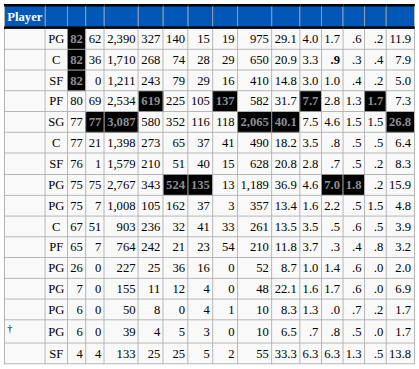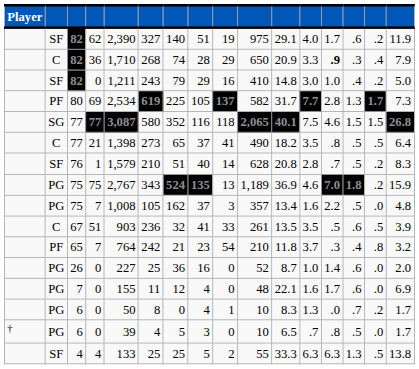 <table class="wikitable sortable" style="font-size: 95%; text-align:right;">
 <tr>
 <th style="background:#0057B7; color:#FFFFFF; border-top:#010101 3px solid; border-bottom:#010101 3px solid;">Player</th>
 <th style="background:#0057B7; color:#FFFFFF; border-top:#010101 3px solid; border-bottom:#010101 3px solid;"></th>
 <th style="background:#0057B7; color:#FFFFFF; border-top:#010101 3px solid; border-bottom:#010101 3px solid;"></th>
 <th style="background:#0057B7; color:#FFFFFF; border-top:#010101 3px solid; border-bottom:#010101 3px solid;"></th>
 <th style="background:#0057B7; color:#FFFFFF; border-top:#010101 3px solid; border-bottom:#010101 3px solid;"></th>
 <th style="background:#0057B7; color:#FFFFFF; border-top:#010101 3px solid; border-bottom:#010101 3px solid;"></th>
 <th style="background:#0057B7; color:#FFFFFF; border-top:#010101 3px solid; border-bottom:#010101 3px solid;"></th>
 <th style="background:#0057B7; color:#FFFFFF; border-top:#010101 3px solid; border-bottom:#010101 3px solid;"></th>
 <th style="background:#0057B7; color:#FFFFFF; border-top:#010101 3px solid; border-bottom:#010101 3px solid;"></th>
 <th style="background:#0057B7; color:#FFFFFF; border-top:#010101 3px solid; border-bottom:#010101 3px solid;"></th>
 <th style="background:#0057B7; color:#FFFFFF; border-top:#010101 3px solid; border-bottom:#010101 3px solid;"></th>
 <th style="background:#0057B7; color:#FFFFFF; border-top:#010101 3px solid; border-bottom:#010101 3px solid;"></th>
 <th style="background:#0057B7; color:#FFFFFF; border-top:#010101 3px solid; border-bottom:#010101 3px solid;"></th>
 <th style="background:#0057B7; color:#FFFFFF; border-top:#010101 3px solid; border-bottom:#010101 3px solid;"></th>
 <th style="background:#0057B7; color:#FFFFFF; border-top:#010101 3px solid; border-bottom:#010101 3px solid;"></th>
 <th style="background:#0057B7; color:#FFFFFF; border-top:#010101 3px solid; border-bottom:#010101 3px solid;"></th>
 </tr>
 <tr>
 <td style="text-align:left;"></td>
-<td style="text-align:center;">PG</td>
+<td style="text-align:center;">SF</td>
 <td style="background:#010101; color:#8D9093;"><strong>82</strong></td>
 <td>62</td>
 <td>2,390</td>
 <td>327</td>
 <td>140</td>
-<td>15</td>
+<td>51</td>
 <td>19</td>
 <td>975</td>
 <td>29.1</td>
 <td>4.0</td>
 <td>1.7</td>
 <td>.6</td>
 <td>.2</td>
 <td>11.9</td>
 </tr>
 <tr>
 <td style="text-align:left;"></td>
 <td style="text-align:center;">C</td>
 <td style="background:#010101; color:#8D9093;"><strong>82</strong></td>
 <td>36</td>
 <td>1,710</td>
 <td>268</td>
 <td>74</td>
 <td>28</td>
 <td>29</td>
 <td>650</td>
 <td>20.9</td>
 <td>3.3</td>
 <td><strong>.9</strong></td>
 <td>.3</td>
 <td>.4</td>
 <td>7.9</td>
 </tr>
 <tr>
 <td style="text-align:left;"></td>
 <td style="text-align:center;">SF</td>
 <td style="background:#010101; color:#8D9093;"><strong>82</strong></td>
 <td>0</td>
 <td>1,211</td>
 <td>243</td>
 <td>79</td>
 <td>29</td>
 <td>16</td>
 <td>410</td>
 <td>14.8</td>
 <td>3.0</td>
 <td>1.0</td>
 <td>.4</td>
 <td>.2</td>
 <td>5.0</td>
 </tr>
 <tr>
 <td style="text-align:left;"></td>
 <td style="text-align:center;">PF</td>
 <td>80</td>
 <td>69</td>
 <td>2,534</td>
 <td style="background:#010101; color:#8D9093;"><strong>619</strong></td>
 <td>225</td>
 <td>105</td>
 <td style="background:#010101; color:#8D9093;"><strong>137</strong></td>
 <td>582</td>
 <td>31.7</td>
 <td style="background:#010101; color:#8D9093;"><strong>7.7</strong></td>
 <td>2.8</td>
 <td>1.3</td>
 <td style="background:#010101; color:#8D9093;"><strong>1.7</strong></td>
 <td>7.3</td>
 </tr>
 <tr>
 <td style="text-align:left;"></td>
 <td style="text-align:center;">SG</td>
 <td>77</td>
 <td style="background:#010101; color:#8D9093;"><strong>77</strong></td>
 <td style="background:#010101; color:#8D9093;"><strong>3,087</strong></td>
 <td>580</td>
 <td>352</td>
 <td>116</td>
 <td>118</td>
 <td style="background:#010101; color:#8D9093;"><strong>2,065</strong></td>
 <td style="background:#010101; color:#8D9093;"><strong>40.1</strong></td>
 <td>7.5</td>
 <td>4.6</td>
 <td>1.5</td>
 <td>1.5</td>
 <td style="background:#010101; color:#8D9093;"><strong>26.8</strong></td>
 </tr>
 <tr>
 <td style="text-align:left;"></td>
 <td style="text-align:center;">C</td>
 <td>77</td>
 <td>21</td>
 <td>1,398</td>
 <td>273</td>
 <td>65</td>
 <td>37</td>
 <td>41</td>
 <td>490</td>
 <td>18.2</td>
 <td>3.5</td>
 <td>.8</td>
 <td>.5</td>
 <td>.5</td>
 <td>6.4</td>
 </tr>
 <tr>
 <td style="text-align:left;"></td>
 <td style="text-align:center;">SF</td>
 <td>76</td>
 <td>1</td>
 <td>1,579</td>
 <td>210</td>
 <td>51</td>
 <td>40</td>
-<td>15</td>
+<td>14</td>
 <td>628</td>
 <td>20.8</td>
 <td>2.8</td>
 <td>.7</td>
 <td>.5</td>
 <td>.2</td>
 <td>8.3</td>
 </tr>
 <tr>
 <td style="text-align:left;"></td>
 <td style="text-align:center;">PG</td>
 <td>75</td>
 <td>75</td>
 <td>2,767</td>
 <td>343</td>
 <td style="background:#010101; color:#8D9093;"><strong>524</strong></td>
 <td style="background:#010101; color:#8D9093;"><strong>135</strong></td>
 <td>13</td>
 <td>1,189</td>
 <td>36.9</td>
 <td>4.6</td>
 <td style="background:#010101; color:#8D9093;"><strong>7.0</strong></td>
 <td style="background:#010101; color:#8D9093;"><strong>1.8</strong></td>
 <td>.2</td>
 <td>15.9</td>
 </tr>
 <tr>
 <td style="text-align:left;"></td>
 <td style="text-align:center;">PG</td>
 <td>75</td>
 <td>7</td>
 <td>1,008</td>
 <td>105</td>
 <td>162</td>
 <td>37</td>
 <td>3</td>
 <td>357</td>
 <td>13.4</td>
 <td>1.6</td>
 <td>2.2</td>
 <td>.5</td>
-<td>1.5</td>
+<td>.0</td>
 <td>4.8</td>
 </tr>
 <tr>
 <td style="text-align:left;"></td>
 <td style="text-align:center;">C</td>
 <td>67</td>
 <td>51</td>
 <td>903</td>
 <td>236</td>
 <td>32</td>
 <td>41</td>
 <td>33</td>
 <td>261</td>
 <td>13.5</td>
 <td>3.5</td>
 <td>.5</td>
 <td>.6</td>
 <td>.5</td>
 <td>3.9</td>
 </tr>
 <tr>
 <td style="text-align:left;"></td>
 <td style="text-align:center;">PF</td>
 <td>65</td>
 <td>7</td>
 <td>764</td>
 <td>242</td>
 <td>21</td>
 <td>23</td>
 <td>54</td>
 <td>210</td>
 <td>11.8</td>
 <td>3.7</td>
 <td>.3</td>
 <td>.4</td>
 <td>.8</td>
 <td>3.2</td>
 </tr>
 <tr>
 <td style="text-align:left;"></td>
 <td style="text-align:center;">PG</td>
 <td>26</td>
 <td>0</td>
 <td>227</td>
 <td>25</td>
 <td>36</td>
 <td>16</td>
 <td>0</td>
 <td>52</td>
 <td>8.7</td>
 <td>1.0</td>
 <td>1.4</td>
 <td>.6</td>
 <td>.0</td>
 <td>2.0</td>
 </tr>
 <tr>
 <td style="text-align:left;"></td>
 <td style="text-align:center;">PG</td>
 <td>7</td>
 <td>0</td>
 <td>155</td>
 <td>11</td>
 <td>12</td>
 <td>4</td>
 <td>0</td>
 <td>48</td>
 <td>22.1</td>
 <td>1.6</td>
 <td>1.7</td>
 <td>.6</td>
 <td>.0</td>
 <td>6.9</td>
 </tr>
 <tr>
 <td style="text-align:left;"></td>
 <td style="text-align:center;">PG</td>
 <td>6</td>
 <td>0</td>
 <td>50</td>
 <td>8</td>
 <td>0</td>
 <td>4</td>
 <td>1</td>
 <td>10</td>
 <td>8.3</td>
 <td>1.3</td>
 <td>.0</td>
 <td>.7</td>
 <td>.2</td>
 <td>1.7</td>
 </tr>
 <tr>
 <td style="text-align:left;"><sup>†</sup></td>
 <td style="text-align:center;">PG</td>
 <td>6</td>
 <td>0</td>
 <td>39</td>
 <td>4</td>
 <td>5</td>
 <td>3</td>
 <td>0</td>
 <td>10</td>
 <td>6.5</td>
 <td>.7</td>
 <td>.8</td>
 <td>.5</td>
 <td>.0</td>
 <td>1.7</td>
 </tr>
 <tr>
 <td style="text-align:left;"></td>
 <td style="text-align:center;">SF</td>
 <td>4</td>
 <td>4</td>
 <td>133</td>
 <td>25</td>
 <td>25</td>
 <td>5</td>
 <td>2</td>
 <td>55</td>
 <td>33.3</td>
 <td>6.3</td>
 <td>6.3</td>
 <td>1.3</td>
 <td>.5</td>
 <td>13.8</td>
 </tr>
 </table>
